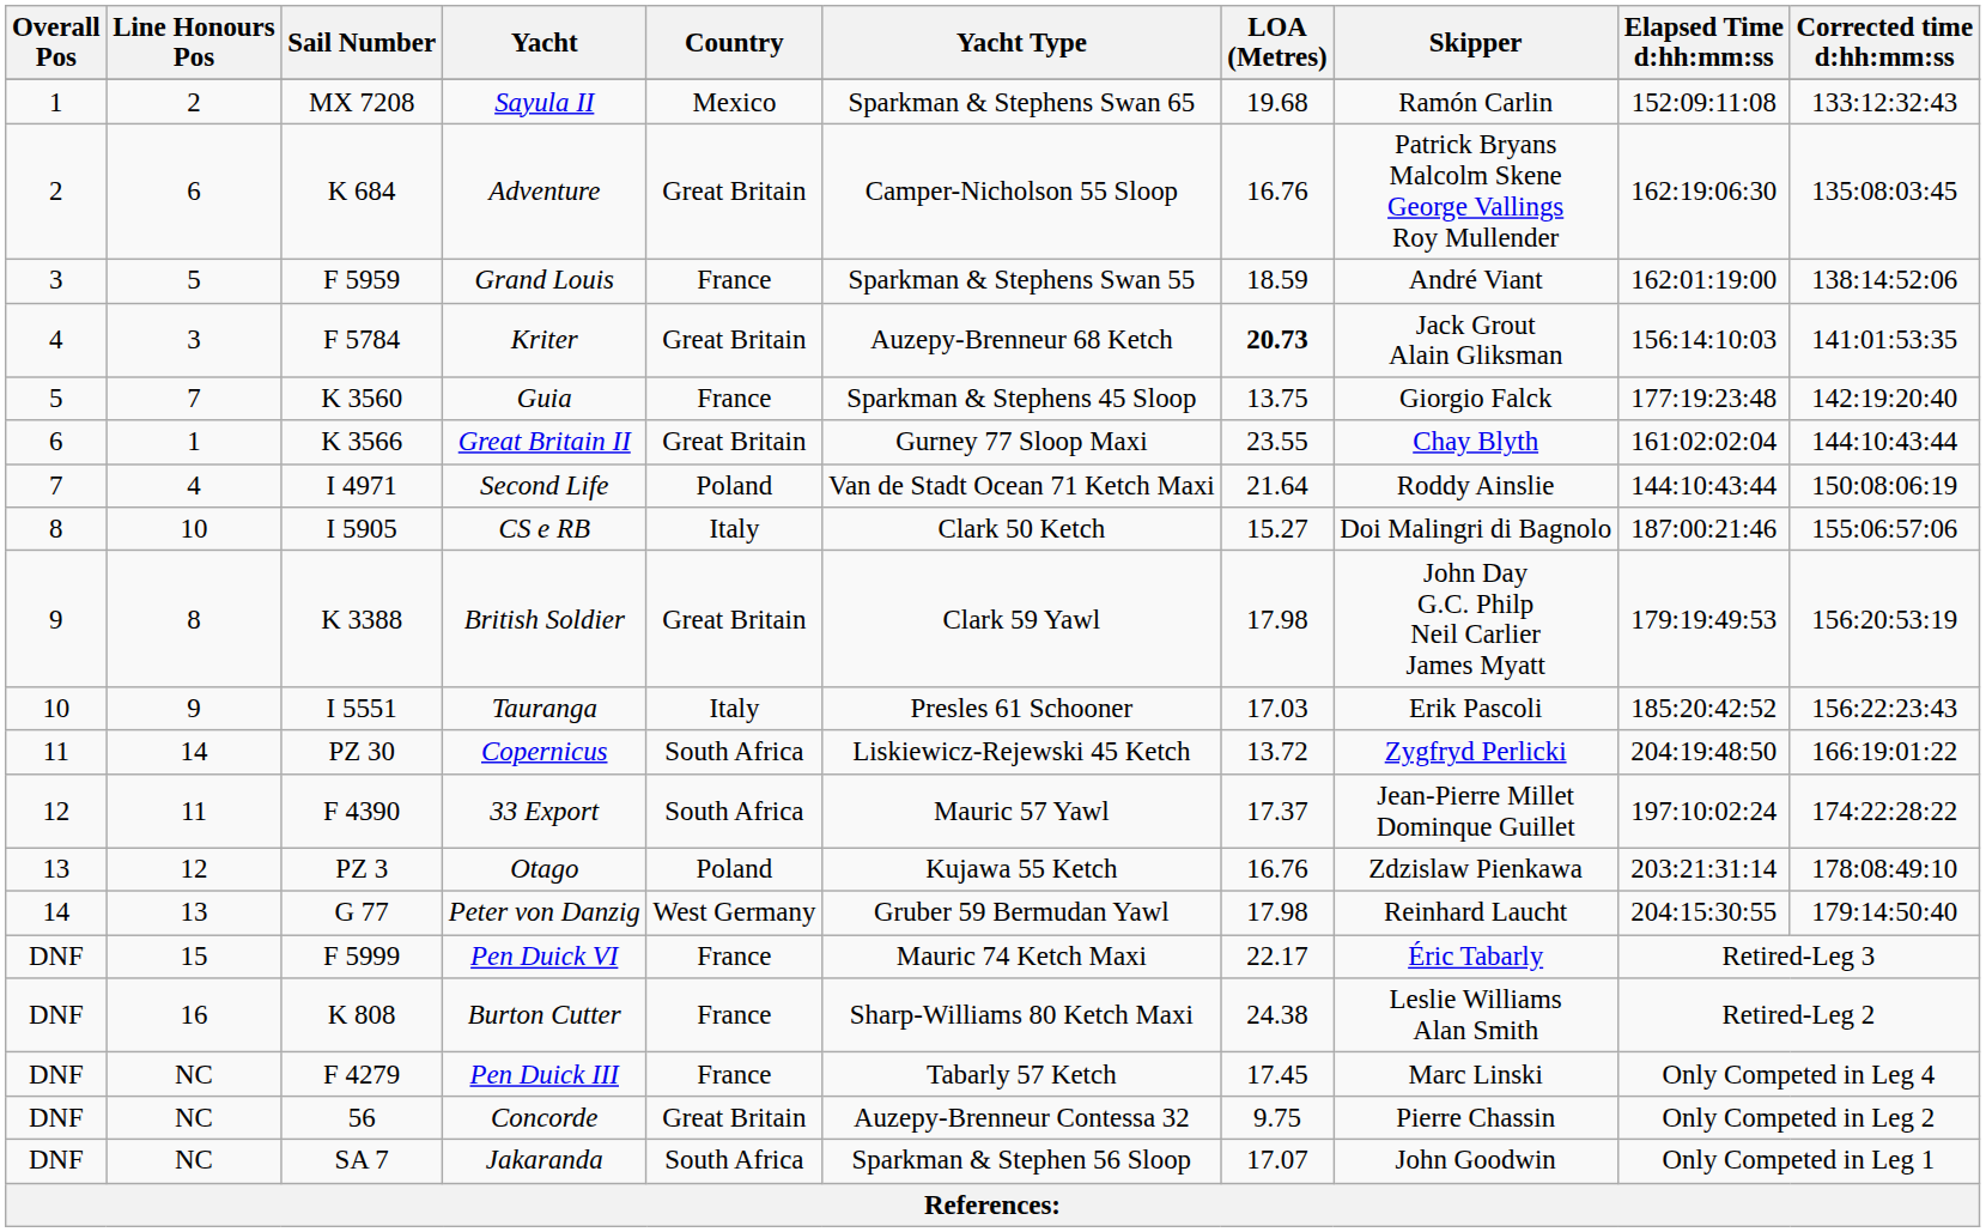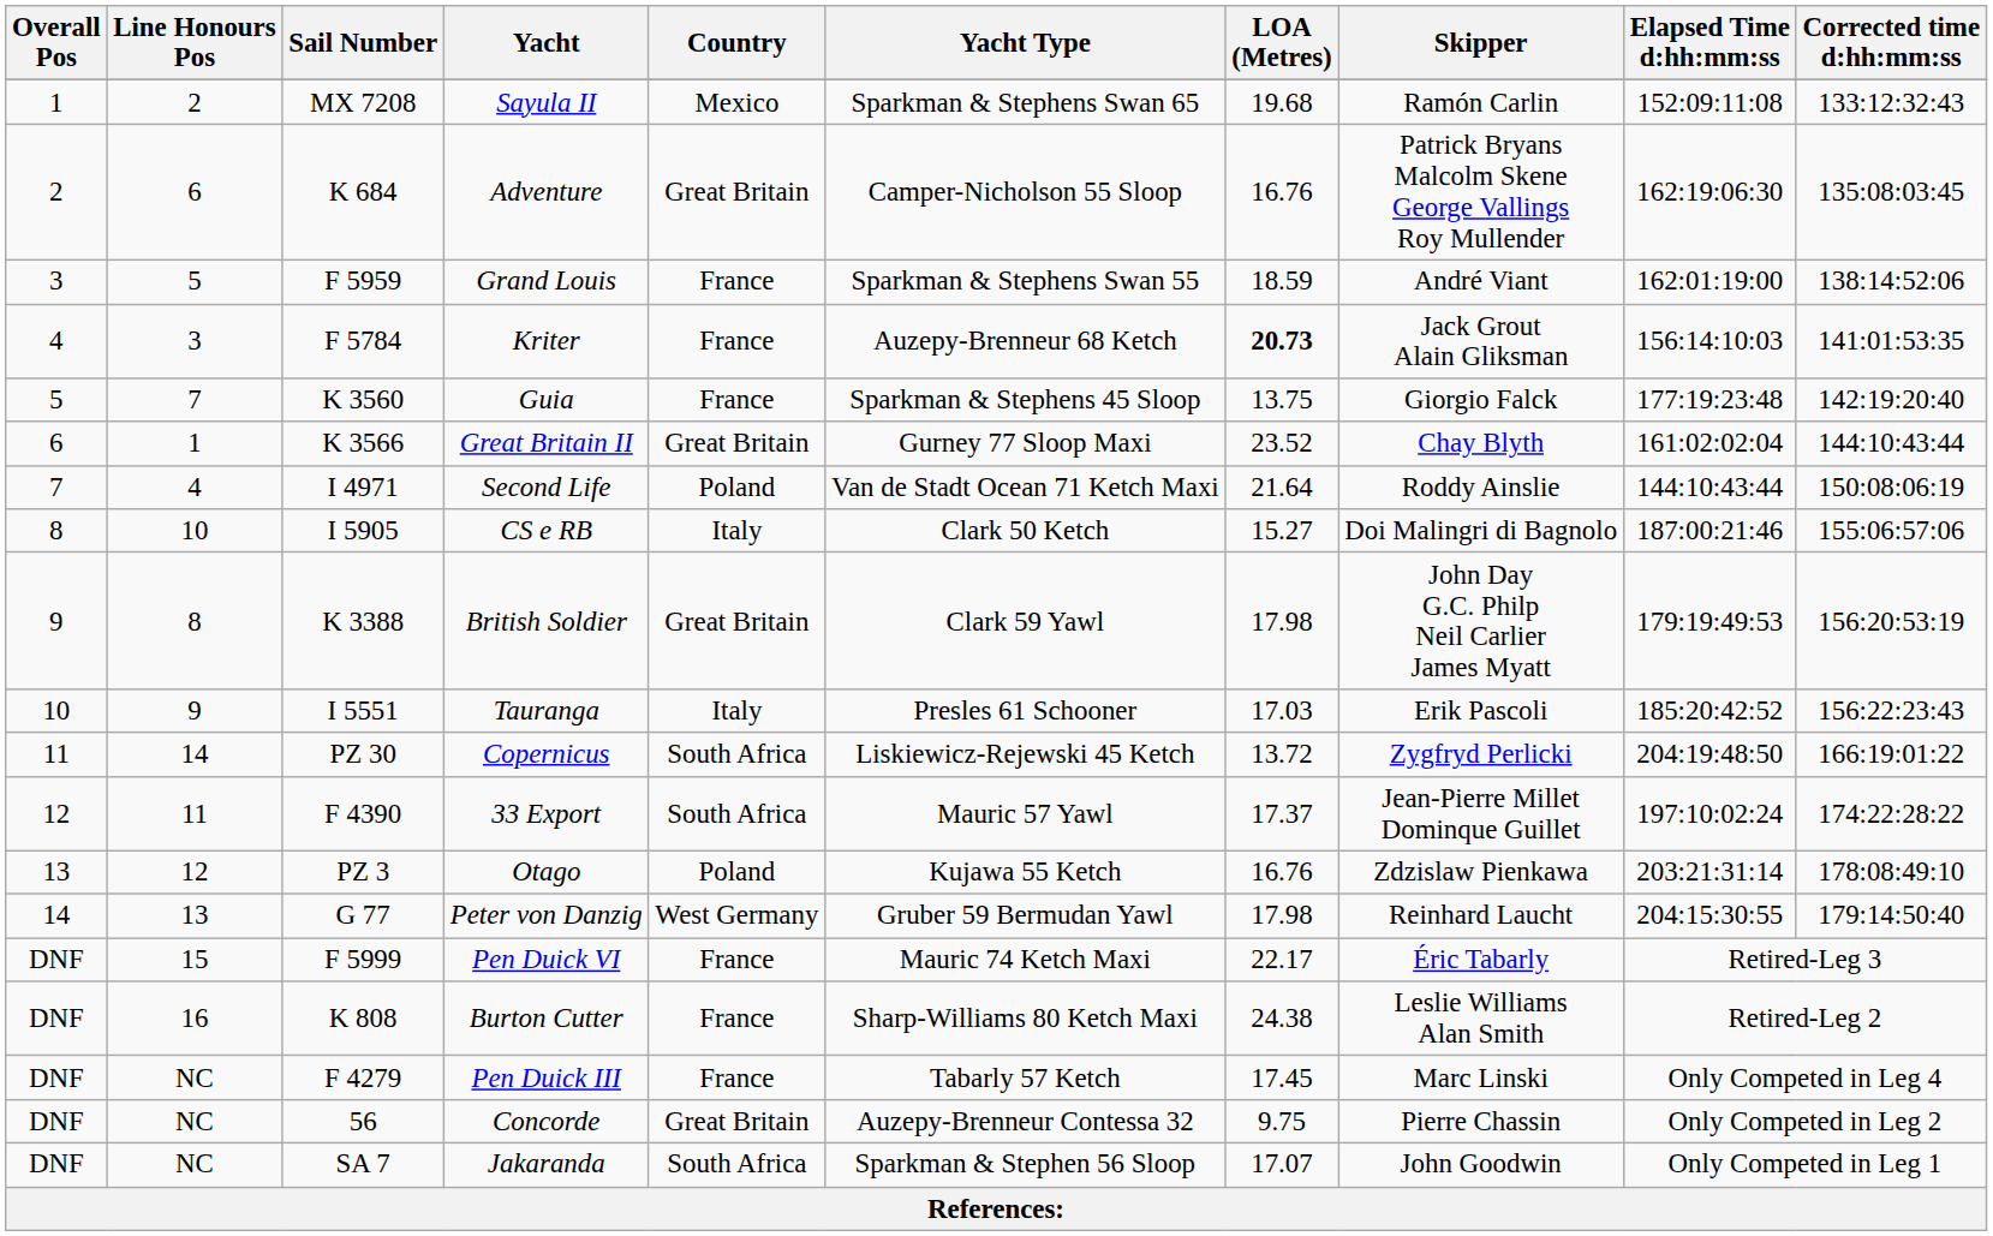 <table class="wikitable sortable" style="text-align: center;" "font-size: 100%;">
 <tr>
 <th>Overall <br>Pos</th>
 <th>Line Honours <br>Pos</th>
 <th>Sail Number</th>
 <th>Yacht</th>
 <th>Country</th>
 <th>Yacht Type</th>
 <th>LOA<br>(Metres)</th>
 <th>Skipper</th>
 <th>Elapsed Time<br>d:hh:mm:ss</th>
 <th>Corrected time <br>d:hh:mm:ss</th>
 </tr>
 <tr style="font-weight:bold">
 </tr>
 <tr>
 <td>1</td>
 <td>2</td>
 <td>MX 7208</td>
 <td><em><a href='#'>Sayula II</a></em></td>
 <td> Mexico</td>
 <td>Sparkman & Stephens Swan 65</td>
 <td>19.68</td>
 <td>Ramón Carlin</td>
 <td>152:09:11:08</td>
 <td>133:12:32:43</td>
 </tr>
 <tr>
 <td>2</td>
 <td>6</td>
 <td>K 684</td>
 <td><em>Adventure</em></td>
 <td> Great Britain</td>
 <td>Camper-Nicholson 55 Sloop</td>
 <td>16.76</td>
 <td>Patrick Bryans <br> Malcolm Skene <br> <a href='#'>George Vallings</a> <br> Roy Mullender</td>
 <td>162:19:06:30</td>
 <td>135:08:03:45</td>
 </tr>
 <tr>
 <td>3</td>
 <td>5</td>
 <td>F 5959</td>
 <td><em>Grand Louis</em></td>
 <td> France</td>
 <td>Sparkman & Stephens Swan 55</td>
 <td>18.59</td>
 <td>André Viant</td>
 <td>162:01:19:00</td>
 <td>138:14:52:06</td>
 </tr>
 <tr>
 <td>4</td>
 <td>3</td>
 <td>F 5784</td>
 <td><em>Kriter</em></td>
-<td> Great Britain</td>
+<td> France</td>
 <td>Auzepy-Brenneur 68 Ketch</td>
 <td><strong>20.73</strong></td>
 <td>Jack Grout <br> Alain Gliksman</td>
 <td>156:14:10:03</td>
 <td>141:01:53:35</td>
 </tr>
 <tr>
 <td>5</td>
 <td>7</td>
 <td>K 3560</td>
 <td><em>Guia</em></td>
 <td> France</td>
 <td>Sparkman & Stephens 45 Sloop</td>
 <td>13.75</td>
 <td>Giorgio Falck</td>
 <td>177:19:23:48</td>
 <td>142:19:20:40</td>
 </tr>
 <tr>
 <td>6</td>
 <td>1</td>
 <td>K 3566</td>
 <td><em><a href='#'>Great Britain II</a></em></td>
 <td> Great Britain</td>
 <td>Gurney 77 Sloop Maxi</td>
-<td>23.55</td>
+<td>23.52</td>
 <td><a href='#'>Chay Blyth</a></td>
 <td>161:02:02:04</td>
 <td>144:10:43:44</td>
 </tr>
 <tr>
 <td>7</td>
 <td>4</td>
 <td>I 4971</td>
 <td><em>Second Life</em></td>
 <td> Poland</td>
 <td>Van de Stadt Ocean 71 Ketch Maxi</td>
 <td>21.64</td>
 <td>Roddy Ainslie</td>
 <td>144:10:43:44</td>
 <td>150:08:06:19</td>
 </tr>
 <tr>
 <td>8</td>
 <td>10</td>
 <td>I 5905</td>
 <td><em>CS e RB</em></td>
 <td> Italy</td>
 <td>Clark 50 Ketch</td>
 <td>15.27</td>
 <td>Doi Malingri di Bagnolo</td>
 <td>187:00:21:46</td>
 <td>155:06:57:06</td>
 </tr>
 <tr>
 <td>9</td>
 <td>8</td>
 <td>K 3388</td>
 <td><em>British Soldier</em></td>
 <td> Great Britain</td>
 <td>Clark 59 Yawl</td>
 <td>17.98</td>
 <td>John Day <br> G.C. Philp <br> Neil Carlier <br> James Myatt</td>
 <td>179:19:49:53</td>
 <td>156:20:53:19</td>
 </tr>
 <tr>
 <td>10</td>
 <td>9</td>
 <td>I 5551</td>
 <td><em>Tauranga</em></td>
 <td> Italy</td>
 <td>Presles 61 Schooner</td>
 <td>17.03</td>
 <td>Erik Pascoli</td>
 <td>185:20:42:52</td>
 <td>156:22:23:43</td>
 </tr>
 <tr>
 <td>11</td>
 <td>14</td>
 <td>PZ 30</td>
 <td><em><a href='#'>Copernicus</a></em></td>
 <td> South Africa</td>
 <td>Liskiewicz-Rejewski 45 Ketch</td>
 <td>13.72</td>
 <td><a href='#'>Zygfryd Perlicki</a></td>
 <td>204:19:48:50</td>
 <td>166:19:01:22</td>
 </tr>
 <tr>
 <td>12</td>
 <td>11</td>
 <td>F 4390</td>
 <td><em>33 Export</em></td>
 <td> South Africa</td>
 <td>Mauric 57 Yawl</td>
 <td>17.37</td>
 <td>Jean-Pierre Millet <br> Dominque Guillet</td>
 <td>197:10:02:24</td>
 <td>174:22:28:22</td>
 </tr>
 <tr>
 <td>13</td>
 <td>12</td>
 <td>PZ 3</td>
 <td><em>Otago</em></td>
 <td> Poland</td>
 <td>Kujawa 55 Ketch</td>
 <td>16.76</td>
 <td>Zdzislaw Pienkawa</td>
 <td>203:21:31:14</td>
 <td>178:08:49:10</td>
 </tr>
 <tr>
 <td>14</td>
 <td>13</td>
 <td>G 77</td>
 <td><em>Peter von Danzig</em></td>
 <td> West Germany</td>
 <td>Gruber 59 Bermudan Yawl</td>
 <td>17.98</td>
 <td>Reinhard Laucht</td>
 <td>204:15:30:55</td>
 <td>179:14:50:40</td>
 </tr>
 <tr>
 <td>DNF</td>
 <td>15</td>
 <td>F 5999</td>
 <td><em><a href='#'>Pen Duick VI</a></em></td>
 <td> France</td>
 <td>Mauric 74 Ketch Maxi</td>
 <td>22.17</td>
 <td><a href='#'>Éric Tabarly</a></td>
 <td colspan=2, align="center">Retired-Leg 3</td>
 </tr>
 <tr>
 <td>DNF</td>
 <td>16</td>
 <td>K 808</td>
 <td><em>Burton Cutter</em></td>
 <td> France</td>
 <td>Sharp-Williams 80 Ketch Maxi</td>
 <td>24.38</td>
 <td>Leslie Williams <br> Alan Smith</td>
 <td colspan=2, align="center">Retired-Leg 2</td>
 </tr>
 <tr>
 <td>DNF</td>
 <td>NC</td>
 <td>F 4279</td>
 <td><em><a href='#'>Pen Duick III</a></em></td>
 <td> France</td>
 <td>Tabarly 57 Ketch</td>
 <td>17.45</td>
 <td>Marc Linski</td>
 <td colspan=2, align="center">Only Competed in Leg 4</td>
 </tr>
 <tr>
 <td>DNF</td>
 <td>NC</td>
 <td>56</td>
 <td><em>Concorde</em></td>
 <td> Great Britain</td>
 <td>Auzepy-Brenneur Contessa 32</td>
 <td>9.75</td>
 <td>Pierre Chassin</td>
 <td colspan=2, align="center">Only Competed in Leg 2</td>
 </tr>
 <tr>
 <td>DNF</td>
 <td>NC</td>
 <td>SA 7</td>
 <td><em>Jakaranda</em></td>
 <td> South Africa</td>
 <td>Sparkman & Stephen 56 Sloop</td>
 <td>17.07</td>
 <td>John Goodwin</td>
 <td colspan=2, align="center">Only Competed in Leg 1</td>
 </tr>
 <tr>
 <th colspan=10>References:</th>
 </tr>
 </table>
